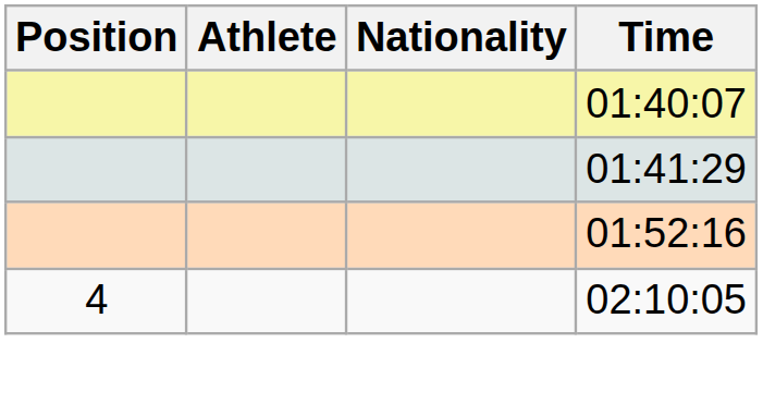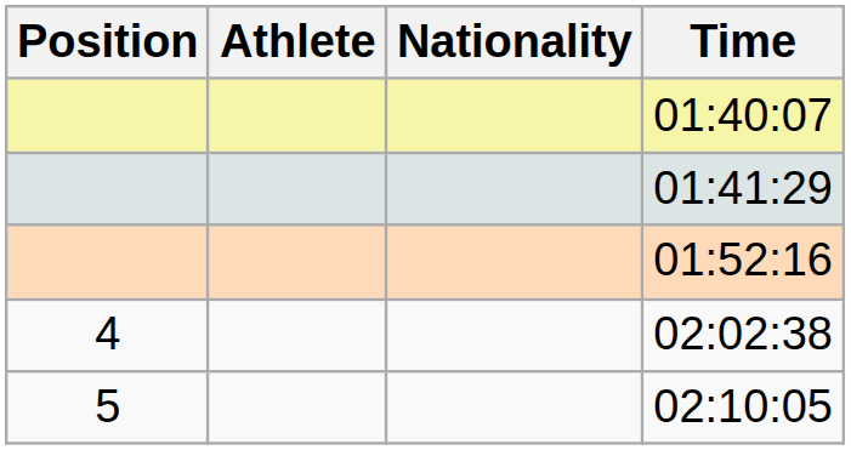 <table class="wikitable sortable">
 <tr>
 <th scope="col">Position</th>
 <th scope="col">Athlete</th>
 <th scope="col">Nationality</th>
 <th scope="col">Time</th>
 </tr>
 <tr bgcolor="#F7F6A8">
 <td align=center></td>
 <td></td>
 <td></td>
 <td>01:40:07</td>
 </tr>
 <tr bgcolor="#DCE5E5">
 <td align=center></td>
 <td></td>
 <td></td>
 <td>01:41:29</td>
 </tr>
 <tr bgcolor="#FFDAB9">
 <td align=center></td>
 <td></td>
 <td></td>
 <td>01:52:16</td>
 </tr>
 <tr>
 <td align=center>4</td>
 <td></td>
 <td></td>
+<td>02:02:38</td>
+</tr>
+<tr>
+<td align=center>5</td>
+<td></td>
+<td></td>
 <td>02:10:05</td>
 </tr>
 </table>
